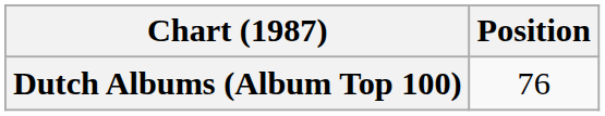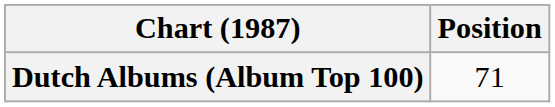 <table class="wikitable plainrowheaders" style="text-align:center">
 <tr>
 <th scope="col">Chart (1987)</th>
 <th scope="col">Position</th>
 </tr>
 <tr>
 <th scope="row">Dutch Albums (Album Top 100)</th>
-<td>76</td>
+<td>71</td>
 </tr>
 </table>
